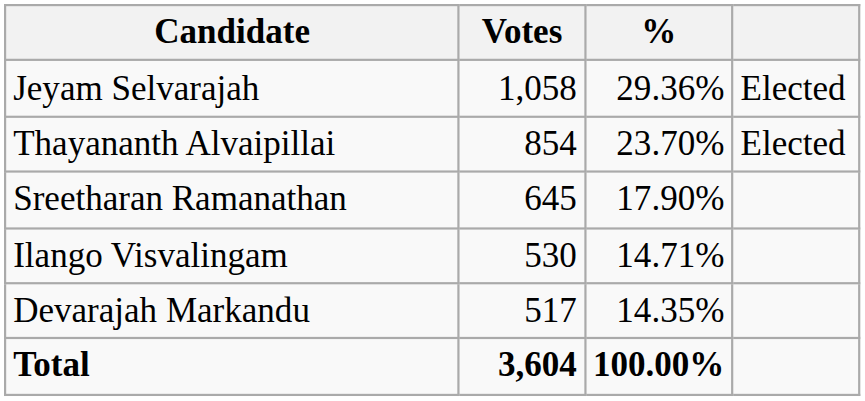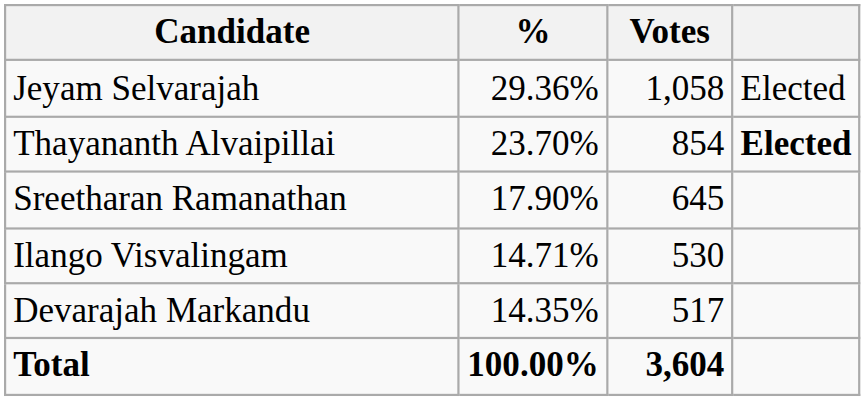 <table class="wikitable" border="1" style="text-align:right;">
 <tr>
 <th align=left width="200">Candidate</th>
+<th align=left width="40">%</th>
 <th align=left width="50">Votes</th>
-<th align=left width="40">%</th>
 <th align=left width="50"></th>
 </tr>
 <tr>
 <td align=left>Jeyam Selvarajah</td>
+<td>29.36%</td>
 <td>1,058</td>
-<td>29.36%</td>
 <td align=left>Elected</td>
 </tr>
 <tr>
 <td align=left>Thayananth Alvaipillai</td>
+<td>23.70%</td>
 <td>854</td>
-<td>23.70%</td>
-<td align=left>Elected</td>
+<td align=left><strong>Elected</strong></td>
 </tr>
 <tr>
 <td align=left>Sreetharan Ramanathan</td>
+<td>17.90%</td>
 <td>645</td>
-<td>17.90%</td>
 <td></td>
 </tr>
 <tr>
 <td align=left>Ilango Visvalingam</td>
+<td>14.71%</td>
 <td>530</td>
-<td>14.71%</td>
 <td></td>
 </tr>
 <tr>
 <td align=left>Devarajah Markandu</td>
+<td>14.35%</td>
 <td>517</td>
-<td>14.35%</td>
 <td></td>
 </tr>
 <tr>
 <td align=left><strong>Total</strong></td>
+<td><strong>100.00%</strong></td>
 <td><strong>3,604</strong></td>
-<td><strong>100.00%</strong></td>
 <td></td>
 </tr>
 </table>
